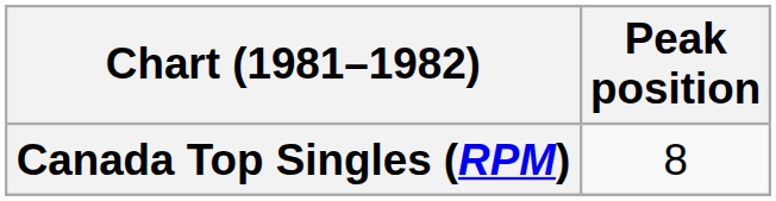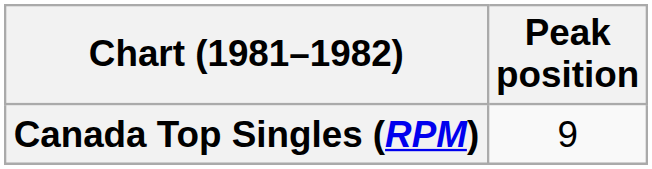 <table class="wikitable sortable plainrowheaders" style="text-align:center;">
 <tr>
 <th>Chart (1981–1982)</th>
 <th>Peak<br>position</th>
 </tr>
 <tr>
 <th scope="row">Canada Top Singles (<a href='#'><em>RPM</em></a>)</th>
-<td>8</td>
+<td>9</td>
 </tr>
 <tr>
 </tr>
 </table>
